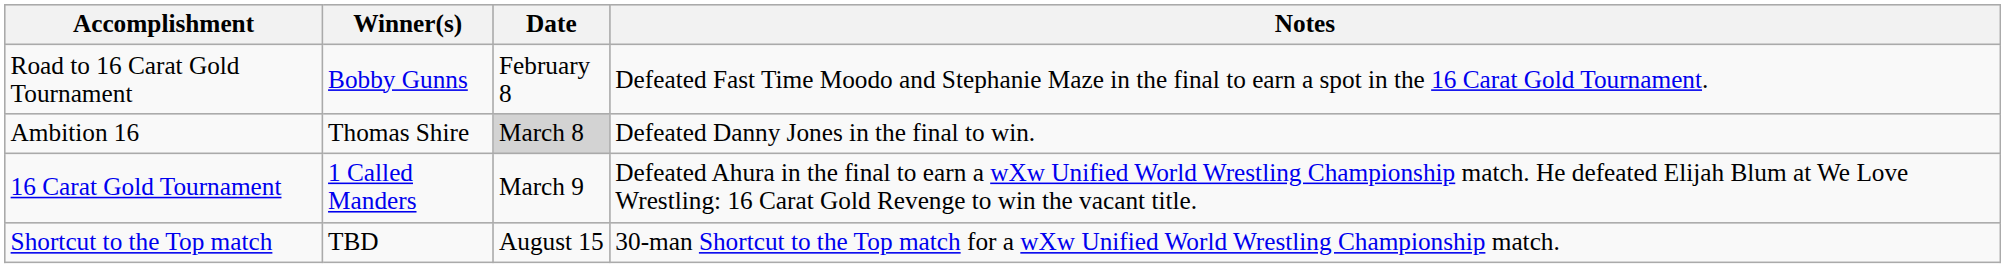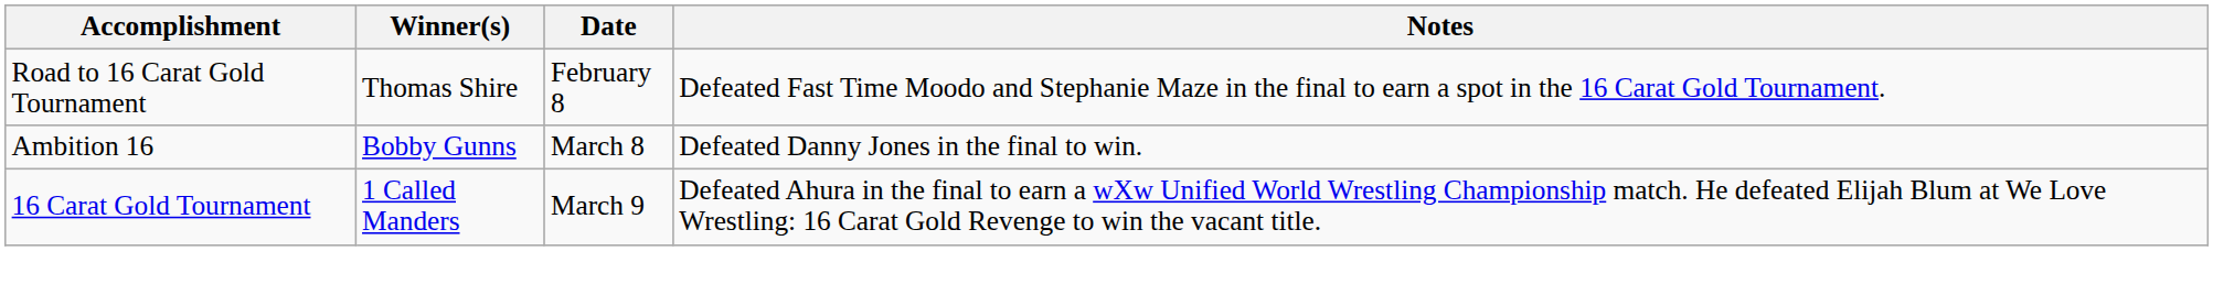 <table class="wikitable" style="width:100%;">
 <tr>
 <th>Accomplishment</th>
 <th>Winner(s)</th>
 <th>Date</th>
 <th>Notes</th>
 </tr>
 <tr>
 <td>Road to 16 Carat Gold Tournament</td>
-<td><a href='#'>Bobby Gunns</a></td>
+<td>Thomas Shire</td>
 <td>February 8</td>
 <td>Defeated Fast Time Moodo and Stephanie Maze in the final to earn a spot in the <a href='#'>16 Carat Gold Tournament</a>.</td>
 </tr>
 <tr>
 <td>Ambition 16</td>
-<td>Thomas Shire</td>
-<td style="background: lightgrey;">March 8</td>
+<td><a href='#'>Bobby Gunns</a></td>
+<td>March 8</td>
 <td>Defeated Danny Jones in the final to win.</td>
 </tr>
 <tr>
 <td><a href='#'>16 Carat Gold Tournament</a></td>
 <td><a href='#'>1 Called Manders</a></td>
 <td>March 9</td>
 <td>Defeated Ahura in the final to earn a <a href='#'>wXw Unified World Wrestling Championship</a> match. He defeated Elijah Blum at We Love Wrestling: 16 Carat Gold Revenge to win the vacant title.</td>
 </tr>
-<tr>
-<td><a href='#'>Shortcut to the Top match</a></td>
-<td>TBD</td>
-<td>August 15</td>
-<td>30-man <a href='#'>Shortcut to the Top match</a> for a <a href='#'>wXw Unified World Wrestling Championship</a> match.</td>
-</tr>
 </table>
